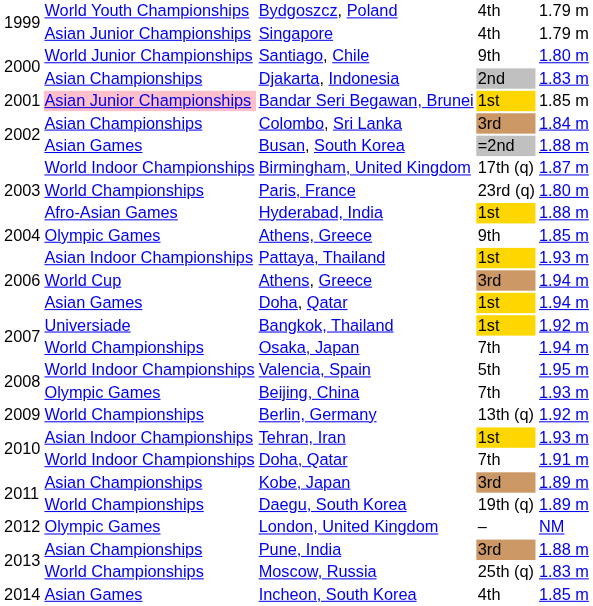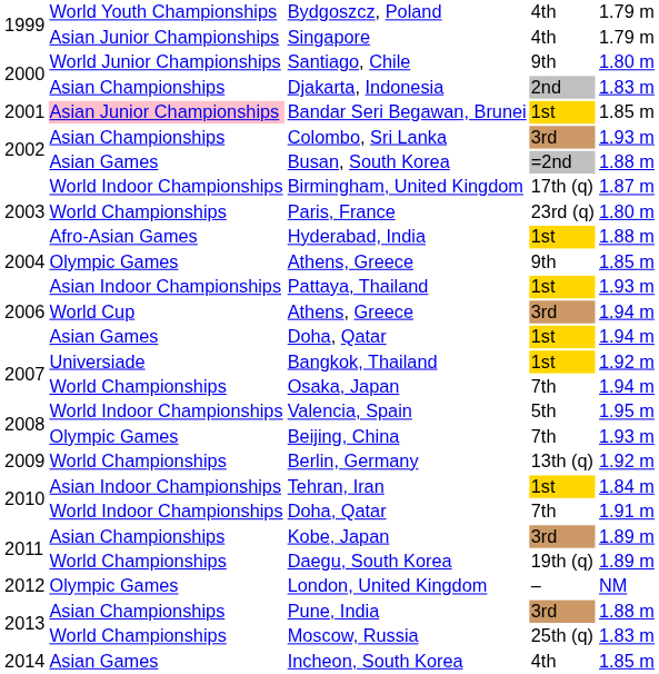 <table>
 <tr>
 <td rowspan=2>1999</td>
 <td><a href='#'>World Youth Championships</a></td>
 <td><a href='#'>Bydgoszcz</a>, <a href='#'>Poland</a></td>
 <td>4th</td>
 <td>1.79 m</td>
 </tr>
 <tr>
 <td><a href='#'>Asian Junior Championships</a></td>
 <td><a href='#'>Singapore</a></td>
 <td>4th</td>
 <td>1.79 m</td>
 </tr>
 <tr>
 <td rowspan=2>2000</td>
 <td><a href='#'>World Junior Championships</a></td>
 <td><a href='#'>Santiago</a>, <a href='#'>Chile</a></td>
 <td>9th</td>
 <td><a href='#'>1.80 m</a></td>
 </tr>
 <tr>
 <td><a href='#'>Asian Championships</a></td>
 <td><a href='#'>Djakarta</a>, <a href='#'>Indonesia</a></td>
 <td bgcolor="silver">2nd</td>
 <td><a href='#'>1.83 m</a></td>
 </tr>
 <tr>
 <td>2001</td>
 <td style="background: pink;"><a href='#'>Asian Junior Championships</a></td>
 <td><a href='#'>Bandar Seri Begawan, Brunei</a></td>
 <td bgcolor=gold>1st</td>
 <td>1.85 m</td>
 </tr>
 <tr>
 <td rowspan=2>2002</td>
 <td><a href='#'>Asian Championships</a></td>
 <td><a href='#'>Colombo</a>, <a href='#'>Sri Lanka</a></td>
 <td bgcolor="cc9966">3rd</td>
-<td><a href='#'>1.84 m</a></td>
+<td><a href='#'>1.93 m</a></td>
 </tr>
 <tr>
 <td><a href='#'>Asian Games</a></td>
 <td><a href='#'>Busan</a>, <a href='#'>South Korea</a></td>
 <td bgcolor="silver">=2nd</td>
 <td><a href='#'>1.88 m</a></td>
 </tr>
 <tr>
 <td rowspan=3>2003</td>
 <td><a href='#'>World Indoor Championships</a></td>
 <td><a href='#'>Birmingham, United Kingdom</a></td>
 <td>17th (q)</td>
 <td><a href='#'>1.87 m</a></td>
 </tr>
 <tr>
 <td><a href='#'>World Championships</a></td>
 <td><a href='#'>Paris, France</a></td>
 <td>23rd (q)</td>
 <td><a href='#'>1.80 m</a></td>
 </tr>
 <tr>
 <td><a href='#'>Afro-Asian Games</a></td>
 <td><a href='#'>Hyderabad, India</a></td>
 <td bgcolor=gold>1st</td>
 <td><a href='#'>1.88 m</a></td>
 </tr>
 <tr>
 <td>2004</td>
 <td><a href='#'>Olympic Games</a></td>
 <td><a href='#'>Athens, Greece</a></td>
 <td>9th</td>
 <td><a href='#'>1.85 m</a></td>
 </tr>
 <tr>
 <td rowspan=3>2006</td>
 <td><a href='#'>Asian Indoor Championships</a></td>
 <td><a href='#'>Pattaya, Thailand</a></td>
 <td bgcolor="gold">1st</td>
 <td><a href='#'>1.93 m</a></td>
 </tr>
 <tr>
 <td><a href='#'>World Cup</a></td>
 <td><a href='#'>Athens</a>, <a href='#'>Greece</a></td>
 <td bgcolor="cc9966">3rd</td>
 <td><a href='#'>1.94 m</a></td>
 </tr>
 <tr>
 <td><a href='#'>Asian Games</a></td>
 <td><a href='#'>Doha</a>, <a href='#'>Qatar</a></td>
 <td bgcolor="gold">1st</td>
 <td><a href='#'>1.94 m</a></td>
 </tr>
 <tr>
 <td rowspan=2>2007</td>
 <td><a href='#'>Universiade</a></td>
 <td><a href='#'>Bangkok, Thailand</a></td>
 <td bgcolor="gold">1st</td>
 <td><a href='#'>1.92 m</a></td>
 </tr>
 <tr>
 <td><a href='#'>World Championships</a></td>
 <td><a href='#'>Osaka, Japan</a></td>
 <td>7th</td>
 <td><a href='#'>1.94 m</a></td>
 </tr>
 <tr>
 <td rowspan=2>2008</td>
 <td><a href='#'>World Indoor Championships</a></td>
 <td><a href='#'>Valencia, Spain</a></td>
 <td>5th</td>
 <td><a href='#'>1.95 m</a></td>
 </tr>
 <tr>
 <td><a href='#'>Olympic Games</a></td>
 <td><a href='#'>Beijing, China</a></td>
 <td>7th</td>
 <td><a href='#'>1.93 m</a></td>
 </tr>
 <tr>
 <td>2009</td>
 <td><a href='#'>World Championships</a></td>
 <td><a href='#'>Berlin, Germany</a></td>
 <td>13th (q)</td>
 <td><a href='#'>1.92 m</a></td>
 </tr>
 <tr>
 <td rowspan=2>2010</td>
 <td><a href='#'>Asian Indoor Championships</a></td>
 <td><a href='#'>Tehran, Iran</a></td>
 <td bgcolor="gold">1st</td>
-<td><a href='#'>1.93 m</a></td>
+<td><a href='#'>1.84 m</a></td>
 </tr>
 <tr>
 <td><a href='#'>World Indoor Championships</a></td>
 <td><a href='#'>Doha, Qatar</a></td>
 <td>7th</td>
 <td><a href='#'>1.91 m</a></td>
 </tr>
 <tr>
 <td rowspan=2>2011</td>
 <td><a href='#'>Asian Championships</a></td>
 <td><a href='#'>Kobe, Japan</a></td>
 <td bgcolor="cc9966">3rd</td>
 <td><a href='#'>1.89 m</a></td>
 </tr>
 <tr>
 <td><a href='#'>World Championships</a></td>
 <td><a href='#'>Daegu, South Korea</a></td>
 <td>19th (q)</td>
 <td><a href='#'>1.89 m</a></td>
 </tr>
 <tr>
 <td>2012</td>
 <td><a href='#'>Olympic Games</a></td>
 <td><a href='#'>London, United Kingdom</a></td>
 <td>–</td>
 <td><a href='#'>NM</a></td>
 </tr>
 <tr>
 <td rowspan=2>2013</td>
 <td><a href='#'>Asian Championships</a></td>
 <td><a href='#'>Pune, India</a></td>
 <td bgcolor=cc9966>3rd</td>
 <td><a href='#'>1.88 m</a></td>
 </tr>
 <tr>
 <td><a href='#'>World Championships</a></td>
 <td><a href='#'>Moscow, Russia</a></td>
 <td>25th (q)</td>
 <td><a href='#'>1.83 m</a></td>
 </tr>
 <tr>
 <td>2014</td>
 <td><a href='#'>Asian Games</a></td>
 <td><a href='#'>Incheon, South Korea</a></td>
 <td>4th</td>
 <td><a href='#'>1.85 m</a></td>
 </tr>
 </table>
